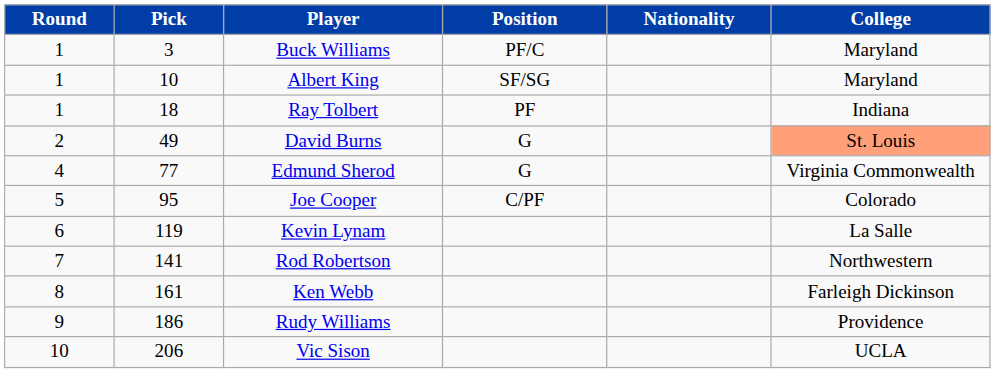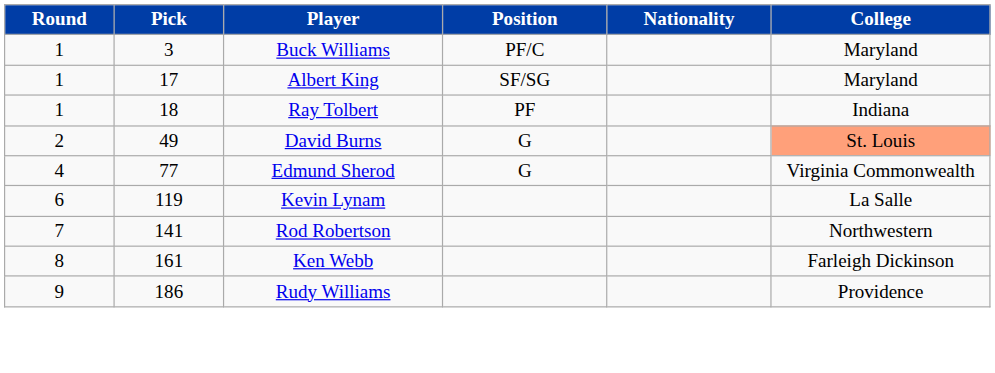 <table class="wikitable sortable sortable">
 <tr>
 <th style="background-color:#003DA6; color:#FFFFFF" width="10%">Round</th>
 <th style="background-color:#003DA6; color:#FFFFFF" width="10%">Pick</th>
 <th style="background-color:#003DA6; color:#FFFFFF" width="20%">Player</th>
 <th style="background-color:#003DA6; color:#FFFFFF" width="15%">Position</th>
 <th style="background-color:#003DA6; color:#FFFFFF" width="15%">Nationality</th>
 <th style="background-color:#003DA6; color:#FFFFFF" width="20%">College</th>
 </tr>
 <tr style="text-align: center">
 <td>1</td>
 <td>3</td>
 <td><a href='#'>Buck Williams</a></td>
 <td>PF/C</td>
 <td></td>
 <td>Maryland</td>
 </tr>
 <tr style="text-align: center">
 <td>1</td>
-<td>10</td>
+<td>17</td>
 <td><a href='#'>Albert King</a></td>
 <td>SF/SG</td>
 <td></td>
 <td>Maryland</td>
 </tr>
 <tr style="text-align: center">
 <td>1</td>
 <td>18</td>
 <td><a href='#'>Ray Tolbert</a></td>
 <td>PF</td>
 <td></td>
 <td>Indiana</td>
 </tr>
 <tr style="text-align: center">
 <td>2</td>
 <td>49</td>
 <td><a href='#'>David Burns</a></td>
 <td>G</td>
 <td></td>
 <td style="background: lightsalmon;">St. Louis</td>
 </tr>
 <tr style="text-align: center">
 <td>4</td>
 <td>77</td>
 <td><a href='#'>Edmund Sherod</a></td>
 <td>G</td>
 <td></td>
 <td>Virginia Commonwealth</td>
-</tr>
-<tr style="text-align: center">
-<td>5</td>
-<td>95</td>
-<td><a href='#'>Joe Cooper</a></td>
-<td>C/PF</td>
-<td></td>
-<td>Colorado</td>
 </tr>
 <tr style="text-align: center">
 <td>6</td>
 <td>119</td>
 <td><a href='#'>Kevin Lynam</a></td>
 <td></td>
 <td></td>
 <td>La Salle</td>
 </tr>
 <tr style="text-align: center">
 <td>7</td>
 <td>141</td>
 <td><a href='#'>Rod Robertson</a></td>
 <td></td>
 <td></td>
 <td>Northwestern</td>
 </tr>
 <tr style="text-align: center">
 <td>8</td>
 <td>161</td>
 <td><a href='#'>Ken Webb</a></td>
 <td></td>
 <td></td>
 <td>Farleigh Dickinson</td>
 </tr>
 <tr style="text-align: center">
 <td>9</td>
 <td>186</td>
 <td><a href='#'>Rudy Williams</a></td>
 <td></td>
 <td></td>
 <td>Providence</td>
 </tr>
-<tr style="text-align: center">
-<td>10</td>
-<td>206</td>
-<td><a href='#'>Vic Sison</a></td>
-<td></td>
-<td></td>
-<td>UCLA</td>
-</tr>
 </table>
